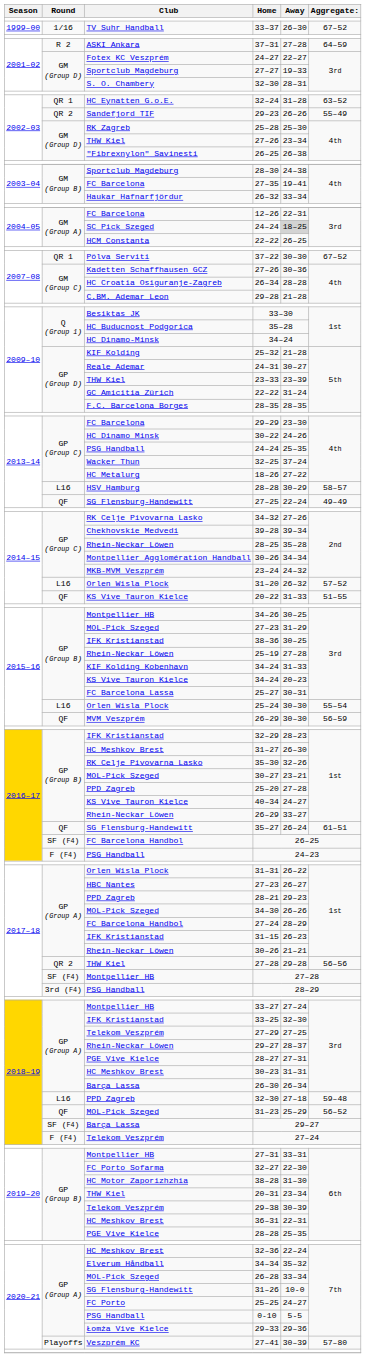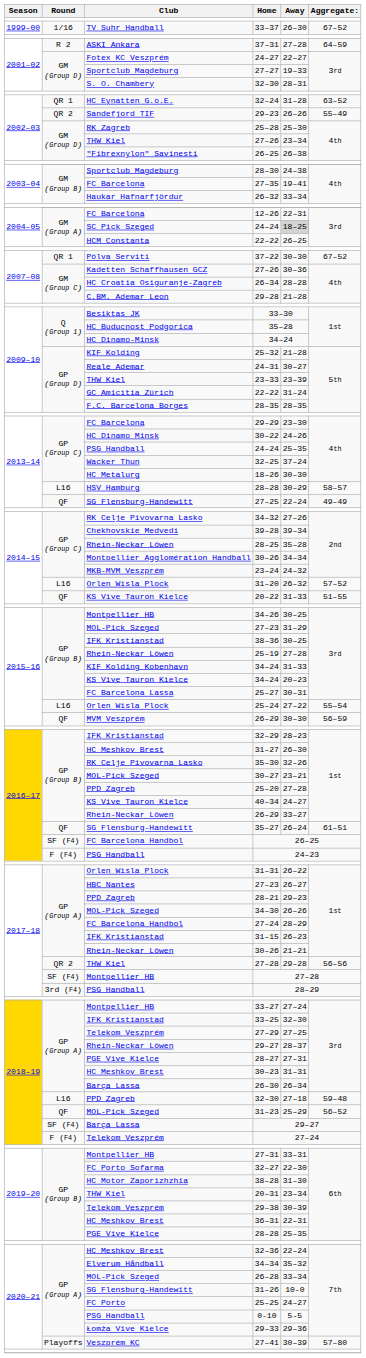 <table class="wikitable" style="text-align: left">
 <tr>
 <th>Season</th>
 <th>Round</th>
 <th>Club</th>
 <th>Home</th>
 <th>Away</th>
 <th>Aggregate:</th>
 </tr>
 <tr>
 <td colspan=7 style="text-align: center;" bgcolor=white></td>
 </tr>
 <tr>
 <td rowspan=1 bgcolor=white><a href='#'>1999–00</a></td>
 <td align=center>1/16</td>
 <td> <a href='#'>TV Suhr Handball</a></td>
 <td align=center>33–37</td>
 <td align=center>26–30</td>
 <td align=center>67–52</td>
 </tr>
 <tr>
 <td colspan=7 style="text-align: center;" bgcolor=white></td>
 </tr>
 <tr>
 <td rowspan=4 bgcolor=white><a href='#'>2001–02</a></td>
 <td align=center>R 2</td>
 <td> <a href='#'>ASKI Ankara</a></td>
 <td align=center>37–31</td>
 <td align=center>27–28</td>
 <td align=center>64–59</td>
 </tr>
 <tr>
 <td align=center rowspan=3>GM<br><em>(<small>Group D</small>)</em></td>
 <td> <a href='#'>Fotex KC Veszprém</a></td>
 <td align=center>24–27</td>
 <td align=center>22–27</td>
 <td align=center rowspan=3>3<small>rd</small></td>
 </tr>
 <tr>
 <td> <a href='#'>Sportclub Magdeburg</a></td>
 <td align=center>27–27</td>
 <td align=center>19–33</td>
 </tr>
 <tr>
 <td> <a href='#'>S. O. Chambery</a></td>
 <td align=center>32–30</td>
 <td align=center>28–31</td>
 </tr>
 <tr>
 <td colspan=7 style="text-align: center;" bgcolor=white></td>
 </tr>
 <tr>
 <td rowspan=5 bgcolor=white><a href='#'>2002–03</a></td>
 <td align=center>QR 1</td>
 <td> <a href='#'>HC Eynatten G.o.E.</a></td>
 <td align=center>32–24</td>
 <td align=center>31–28</td>
 <td align=center>63–52</td>
 </tr>
 <tr>
 <td align=center>QR 2</td>
 <td> <a href='#'>Sandefjord TIF</a></td>
 <td align=center>29–23</td>
 <td align=center>26–26</td>
 <td align=center>55–49</td>
 </tr>
 <tr>
 <td align=center rowspan=3>GM<br><em>(<small>Group D</small>)</em></td>
 <td> <a href='#'>RK Zagreb</a></td>
 <td align=center>25–28</td>
 <td align=center>25–30</td>
 <td align=center rowspan=3>4<small>th</small></td>
 </tr>
 <tr>
 <td> <a href='#'>THW Kiel</a></td>
 <td align=center>27–26</td>
 <td align=center>23–34</td>
 </tr>
 <tr>
 <td> <a href='#'>"Fibrexnylon" Savinesti</a></td>
 <td align=center>26–25</td>
 <td align=center>26–38</td>
 </tr>
 <tr>
 <td colspan=7 style="text-align: center;" bgcolor=white></td>
 </tr>
 <tr>
 <td rowspan=4 bgcolor=white><a href='#'>2003–04</a></td>
 </tr>
 <tr>
 <td align=center rowspan=3>GM<br><em>(<small>Group B</small>)</em></td>
 <td> <a href='#'>Sportclub Magdeburg</a></td>
 <td align=center>28–30</td>
 <td align=center>24–38</td>
 <td align=center rowspan=3>4<small>th</small></td>
 </tr>
 <tr>
 <td> <a href='#'>FC Barcelona</a></td>
 <td align=center>27–35</td>
 <td align=center>19–41</td>
 </tr>
 <tr>
 <td> <a href='#'>Haukar Hafnarfjördur</a></td>
 <td align=center>26–32</td>
 <td align=center>33–34</td>
 </tr>
 <tr>
 <td colspan=7 style="text-align: center;" bgcolor=white></td>
 </tr>
 <tr>
 <td rowspan=4 bgcolor=white><a href='#'>2004–05</a></td>
 </tr>
 <tr>
 <td align=center rowspan=3>GM<br><em>(<small>Group A</small>)</em></td>
 <td> <a href='#'>FC Barcelona</a></td>
 <td align=center>12–26</td>
 <td align=center>22–31</td>
 <td align=center rowspan=3>3<small>rd</small></td>
 </tr>
 <tr>
 <td> <a href='#'>SC Pick Szeged</a></td>
 <td align=center>24–24</td>
 <td align=center style="background: lightgrey;">18–25</td>
 </tr>
 <tr>
 <td> <a href='#'>HCM Constanta</a></td>
 <td align=center>22–22</td>
 <td align=center>26–25</td>
 </tr>
 <tr>
 <td colspan=7 style="text-align: center;" bgcolor=white></td>
 </tr>
 <tr>
 <td rowspan=4 bgcolor=white><a href='#'>2007–08</a></td>
 <td align=center>QR 1</td>
 <td> <a href='#'>Pölva Serviti</a></td>
 <td align=center>37–22</td>
 <td align=center>30–30</td>
 <td align=center>67–52</td>
 </tr>
 <tr>
 <td align=center rowspan=3>GM<br><em>(<small>Group C</small>)</em></td>
 <td> <a href='#'>Kadetten Schaffhausen GCZ</a></td>
 <td align=center>27–26</td>
 <td align=center>30–36</td>
 <td align=center rowspan=3>4<small>th</small></td>
 </tr>
 <tr>
 <td> <a href='#'>HC Croatia Osiguranje-Zagreb</a></td>
 <td align=center>26–34</td>
 <td align=center>28–28</td>
 </tr>
 <tr>
 <td> <a href='#'>C.BM. Ademar Leon</a></td>
 <td align=center>29–28</td>
 <td align=center>21–28</td>
 </tr>
 <tr>
 <td colspan=7 style="text-align: center;" bgcolor=white></td>
 </tr>
 <tr>
 <td rowspan=8 bgcolor=white><a href='#'>2009–10</a></td>
 <td align=center rowspan=3>Q<br><em>(<small>Group 1</small>)</em></td>
 <td> <a href='#'>Besiktas JK</a></td>
 <td align=center colspan=2>33–30</td>
 <td align=center rowspan=3>1<small>st</small></td>
 </tr>
 <tr>
 <td> <a href='#'>HC Buducnost Podgorica</a></td>
 <td align=center colspan=2>35–28</td>
 </tr>
 <tr>
 <td> <a href='#'>HC Dinamo-Minsk</a></td>
 <td align=center colspan=2>34–24</td>
 </tr>
 <tr>
 <td align=center rowspan=5>GP<br><em>(<small>Group D</small>)</em></td>
 <td> <a href='#'>KIF Kolding</a></td>
 <td align=center>25–32</td>
 <td align=center>21–28</td>
 <td align=center rowspan=5>5<small>th</small></td>
 </tr>
 <tr>
 <td> <a href='#'>Reale Ademar</a></td>
 <td align=center>24–31</td>
 <td align=center>30–27</td>
 </tr>
 <tr>
 <td> <a href='#'>THW Kiel</a></td>
 <td align=center>23–33</td>
 <td align=center>23–39</td>
 </tr>
 <tr>
 <td> <a href='#'>GC Amicitia Zürich</a></td>
 <td align=center>22–22</td>
 <td align=center>31–24</td>
 </tr>
 <tr>
 <td> <a href='#'>F.C. Barcelona Borges</a></td>
 <td align=center>28–35</td>
 <td align=center>28–35</td>
 </tr>
 <tr>
 <td colspan=7 style="text-align: center;" bgcolor=white></td>
 </tr>
 <tr>
 <td rowspan=7 bgcolor=white><a href='#'>2013–14</a></td>
 <td align=center rowspan=5>GP<br><em>(<small>Group C</small>)</em></td>
 <td> <a href='#'>FC Barcelona</a></td>
 <td align=center>29–29</td>
 <td align=center>23–30</td>
 <td align=center rowspan=5>4<small>th</small></td>
 </tr>
 <tr>
 <td> <a href='#'>HC Dinamo Minsk</a></td>
 <td align=center>30–22</td>
 <td align=center>24–26</td>
 </tr>
 <tr>
 <td> <a href='#'>PSG Handball</a></td>
 <td align=center>24–24</td>
 <td align=center>25–35</td>
 </tr>
 <tr>
 <td> <a href='#'>Wacker Thun</a></td>
 <td align=center>32–25</td>
 <td align=center>37–24</td>
 </tr>
 <tr>
 <td> <a href='#'>HC Metalurg</a></td>
 <td align=center>18–26</td>
-<td align=center>27–22</td>
+<td align=center>30–30</td>
 </tr>
 <tr>
 <td align=center>L16</td>
 <td> <a href='#'>HSV Hamburg</a></td>
 <td align=center>28–28</td>
 <td align=center>30–29</td>
 <td align=center>58–57</td>
 </tr>
 <tr>
 <td align=center>QF</td>
 <td> <a href='#'>SG Flensburg-Handewitt</a></td>
 <td align=center>27–25</td>
 <td align=center>22–24</td>
 <td align=center>49–49</td>
 </tr>
 <tr>
 <td colspan=7 style="text-align: center;" bgcolor=white></td>
 </tr>
 <tr>
 <td rowspan=7 bgcolor=white><a href='#'>2014–15</a></td>
 <td align=center rowspan=5>GP<br><em>(<small>Group C</small>)</em></td>
 <td> <a href='#'>RK Celje Pivovarna Lasko</a></td>
 <td align=center>34–32</td>
 <td align=center>27–26</td>
 <td align=center rowspan=5>2<small>nd</small></td>
 </tr>
 <tr>
 <td> <a href='#'>Chekhovskie Medvedi</a></td>
 <td align=center>39–28</td>
 <td align=center>39–34</td>
 </tr>
 <tr>
 <td> <a href='#'>Rhein-Neckar Löwen</a></td>
 <td align=center>28–25</td>
 <td align=center>35–28</td>
 </tr>
 <tr>
 <td> <a href='#'>Montpellier Agglomération Handball</a></td>
 <td align=center>30–26</td>
 <td align=center>34–34</td>
 </tr>
 <tr>
 <td> <a href='#'>MKB-MVM Veszprém</a></td>
 <td align=center>23–24</td>
 <td align=center>24–32</td>
 </tr>
 <tr>
 <td align=center>L16</td>
 <td> <a href='#'>Orlen Wisla Plock</a></td>
 <td align=center>31–20</td>
 <td align=center>26–32</td>
 <td align=center>57–52</td>
 </tr>
 <tr>
 <td align=center>QF</td>
 <td> <a href='#'>KS Vive Tauron Kielce</a></td>
 <td align=center>20–22</td>
 <td align=center>31–33</td>
 <td align=center>51–55</td>
 </tr>
 <tr>
 <td colspan=7 style="text-align: center;" bgcolor=white></td>
 </tr>
 <tr>
 <td rowspan=9 bgcolor=white><a href='#'>2015–16</a></td>
 <td align=center rowspan=7>GP<br><em>(<small>Group B</small>)</em></td>
 <td> <a href='#'>Montpellier HB</a></td>
 <td align=center>34–26</td>
 <td align=center>30–25</td>
 <td align=center rowspan=7>3<small>rd</small></td>
 </tr>
 <tr>
 <td> <a href='#'>MOL-Pick Szeged</a></td>
 <td align=center>27–23</td>
 <td align=center>31–29</td>
 </tr>
 <tr>
 <td> <a href='#'>IFK Kristianstad</a></td>
 <td align=center>38–36</td>
 <td align=center>30–25</td>
 </tr>
 <tr>
 <td> <a href='#'>Rhein-Neckar Löwen</a></td>
 <td align=center>25–19</td>
 <td align=center>27–28</td>
 </tr>
 <tr>
 <td> <a href='#'>KIF Kolding Kobenhavn</a></td>
 <td align=center>34–24</td>
 <td align=center>31–33</td>
 </tr>
 <tr>
 <td> <a href='#'>KS Vive Tauron Kielce</a></td>
 <td align=center>34–24</td>
 <td align=center>20–23</td>
 </tr>
 <tr>
 <td> <a href='#'>FC Barcelona Lassa</a></td>
 <td align=center>25–27</td>
 <td align=center>30–31</td>
 </tr>
 <tr>
 <td align=center>L16</td>
 <td> <a href='#'>Orlen Wisla Plock</a></td>
 <td align=center>25–24</td>
-<td align=center>30–30</td>
+<td align=center>27–22</td>
 <td align=center>55–54</td>
 </tr>
 <tr>
 <td align=center>QF</td>
 <td> <a href='#'>MVM Veszprém</a></td>
 <td align=center>26–29</td>
 <td align=center>30–30</td>
 <td align=center>56–59</td>
 </tr>
 <tr>
 <td colspan=7 style="text-align: center;" bgcolor=white></td>
 </tr>
 <tr>
 <td rowspan=10 bgcolor=gold><a href='#'>2016–17</a></td>
 <td align=center rowspan=7>GP<br><em>(<small>Group B</small>)</em></td>
 <td> <a href='#'>IFK Kristianstad</a></td>
 <td align=center>32–29</td>
 <td align=center>28–23</td>
 <td align=center rowspan=7>1<small>st</small></td>
 </tr>
 <tr>
 <td> <a href='#'>HC Meshkov Brest</a></td>
 <td align=center>31–27</td>
 <td align=center>26–30</td>
 </tr>
 <tr>
 <td> <a href='#'>RK Celje Pivovarna Lasko</a></td>
 <td align=center>35–30</td>
 <td align=center>32–26</td>
 </tr>
 <tr>
 <td> <a href='#'>MOL-Pick Szeged</a></td>
 <td align=center>30–27</td>
 <td align=center>23–21</td>
 </tr>
 <tr>
 <td> <a href='#'>PPD Zagreb</a></td>
 <td align=center>25–20</td>
 <td align=center>27–28</td>
 </tr>
 <tr>
 <td> <a href='#'>KS Vive Tauron Kielce</a></td>
 <td align=center>40–34</td>
 <td align=center>24–27</td>
 </tr>
 <tr>
 <td> <a href='#'>Rhein-Neckar Löwen</a></td>
 <td align=center>26–29</td>
 <td align=center>33–27</td>
 </tr>
 <tr>
 <td align=center>QF</td>
 <td> <a href='#'>SG Flensburg-Handewitt</a></td>
 <td align=center>35–27</td>
 <td align=center>26–24</td>
 <td align=center>61–51</td>
 </tr>
 <tr>
 <td align=center>SF (<small>F4</small>)</td>
 <td> <a href='#'>FC Barcelona Handbol</a></td>
 <td align=center colspan=3>26–25</td>
 </tr>
 <tr>
 <td align=center>F (<small>F4</small>)</td>
 <td> <a href='#'>PSG Handball</a></td>
 <td align=center colspan=3>24–23</td>
 </tr>
 <tr>
 <td colspan=7 style="text-align: center;" bgcolor=white></td>
 </tr>
 <tr>
 <td rowspan=10 bgcolor=white><a href='#'>2017–18</a></td>
 <td align=center rowspan=7>GP<br><em>(<small>Group A</small>)</em></td>
 <td> <a href='#'>Orlen Wisla Plock</a></td>
 <td align=center>31–31</td>
 <td align=center>26–22</td>
 <td align=center rowspan=7>1<small>st</small></td>
 </tr>
 <tr>
 <td> <a href='#'>HBC Nantes</a></td>
 <td align=center>27–23</td>
 <td align=center>26–27</td>
 </tr>
 <tr>
 <td> <a href='#'>PPD Zagreb</a></td>
 <td align=center>28–21</td>
 <td align=center>29–23</td>
 </tr>
 <tr>
 <td> <a href='#'>MOL-Pick Szeged</a></td>
 <td align=center>34–30</td>
 <td align=center>26–26</td>
 </tr>
 <tr>
 <td> <a href='#'>FC Barcelona Handbol</a></td>
 <td align=center>27–24</td>
 <td align=center>28–29</td>
 </tr>
 <tr>
 <td> <a href='#'>IFK Kristianstad</a></td>
 <td align=center>31–15</td>
 <td align=center>26–23</td>
 </tr>
 <tr>
 <td> <a href='#'>Rhein-Neckar Löwen</a></td>
 <td align=center>30–26</td>
 <td align=center>21–21</td>
 </tr>
 <tr>
 <td align=center>QR 2</td>
 <td> <a href='#'>THW Kiel</a></td>
 <td align=center>27–28</td>
 <td align=center>29–28</td>
 <td align=center>56–56</td>
 </tr>
 <tr>
 <td align=center>SF (<small>F4</small>)</td>
 <td> <a href='#'>Montpellier HB</a></td>
 <td align=center colspan=3>27–28</td>
 </tr>
 <tr>
 <td align=center>3rd (<small>F4</small>)</td>
 <td> <a href='#'>PSG Handball</a></td>
 <td align=center colspan=3>28–29</td>
 </tr>
 <tr>
 <td colspan=7 style="text-align: center;" bgcolor=white></td>
 </tr>
 <tr>
 <td rowspan=11 bgcolor=gold><a href='#'>2018–19</a></td>
 <td align=center rowspan=7>GP<br><em>(<small>Group A</small>)</em></td>
 <td> <a href='#'>Montpellier HB</a></td>
 <td align=center>33–27</td>
 <td align=center>27–24</td>
 <td align=center rowspan=7>3<small>rd</small></td>
 </tr>
 <tr>
 <td> <a href='#'>IFK Kristianstad</a></td>
 <td align=center>33–25</td>
 <td align=center>32–30</td>
 </tr>
 <tr>
 <td> <a href='#'>Telekom Veszprém</a></td>
 <td align=center>27–29</td>
 <td align=center>27–25</td>
 </tr>
 <tr>
 <td> <a href='#'>Rhein-Neckar Löwen</a></td>
 <td align=center>29–27</td>
 <td align=center>28–37</td>
 </tr>
 <tr>
 <td> <a href='#'>PGE Vive Kielce</a></td>
 <td align=center>28–27</td>
 <td align=center>27–31</td>
 </tr>
 <tr>
 <td> <a href='#'>HC Meshkov Brest</a></td>
 <td align=center>30–23</td>
 <td align=center>31–31</td>
 </tr>
 <tr>
 <td> <a href='#'>Barça Lassa</a></td>
 <td align=center>26–30</td>
 <td align=center>26–34</td>
 </tr>
 <tr>
 <td align=center>L16</td>
 <td> <a href='#'>PPD Zagreb</a></td>
 <td align=center>32–30</td>
 <td align=center>27–18</td>
 <td align=center>59–48</td>
 </tr>
 <tr>
 <td align=center>QF</td>
 <td> <a href='#'>MOL-Pick Szeged</a></td>
 <td align=center>31–23</td>
 <td align=center>25–29</td>
 <td align=center>56–52</td>
 </tr>
 <tr>
 <td align=center>SF (<small>F4</small>)</td>
 <td> <a href='#'>Barça Lassa</a></td>
 <td align=center colspan=3>29–27</td>
 </tr>
 <tr>
 <td align=center>F (<small>F4</small>)</td>
 <td> <a href='#'>Telekom Veszprém</a></td>
 <td align=center colspan=3>27–24</td>
 </tr>
 <tr>
 <td colspan=7 style="text-align: center;" bgcolor=white></td>
 </tr>
 <tr>
 <td rowspan=7 bgcolor=white><a href='#'>2019–20</a></td>
 <td align=center rowspan=7>GP<br><em>(<small>Group B</small>)</em></td>
 <td> <a href='#'>Montpellier HB</a></td>
 <td align=center>27–31</td>
 <td align=center>33–31</td>
 <td align=center rowspan=7>6<small>th</small></td>
 </tr>
 <tr>
 <td> <a href='#'>FC Porto Sofarma</a></td>
 <td align=center>32–27</td>
 <td align=center>22–30</td>
 </tr>
 <tr>
 <td> <a href='#'>HC Motor Zaporizhzhia</a></td>
 <td align=center>38–28</td>
 <td align=center>31–30</td>
 </tr>
 <tr>
 <td> <a href='#'>THW Kiel</a></td>
 <td align=center>20–31</td>
 <td align=center>23–34</td>
 </tr>
 <tr>
 <td> <a href='#'>Telekom Veszprém</a></td>
 <td align=center>29–38</td>
 <td align=center>30–39</td>
 </tr>
 <tr>
 <td> <a href='#'>HC Meshkov Brest</a></td>
 <td align=center>36–31</td>
 <td align=center>22–31</td>
 </tr>
 <tr>
 <td> <a href='#'>PGE Vive Kielce</a></td>
 <td align=center>28–28</td>
 <td align=center>25–35</td>
 </tr>
 <tr>
 <td colspan=7 style="text-align: center;" bgcolor=white></td>
 </tr>
 <tr>
 <td rowspan=8 bgcolor=white><a href='#'>2020–21</a></td>
 <td align=center rowspan=7>GP<br><em>(<small>Group A</small>)</em></td>
 <td> <a href='#'>HC Meshkov Brest</a></td>
 <td align=center>32–36</td>
 <td align=center>22–24</td>
 <td align=center rowspan=7>7<small>th</small></td>
 </tr>
 <tr>
 <td> <a href='#'>Elverum Håndball</a></td>
 <td align=center>34–34</td>
 <td align=center>35–32</td>
 </tr>
 <tr>
 <td> <a href='#'>MOL-Pick Szeged</a></td>
 <td align=center>26–28</td>
 <td align=center>33–34</td>
 </tr>
 <tr>
 <td> <a href='#'>SG Flensburg-Handewitt</a></td>
 <td align=center>31–26</td>
 <td align=center>10-0</td>
 </tr>
 <tr>
 <td> <a href='#'>FC Porto</a></td>
 <td align=center>25–25</td>
 <td align=center>24–27</td>
 </tr>
 <tr>
 <td> <a href='#'>PSG Handball</a></td>
 <td align=center>0-10</td>
 <td align=center>5-5</td>
 </tr>
 <tr>
 <td> <a href='#'>Łomża Vive Kielce</a></td>
 <td align=center>29–33</td>
 <td align=center>29–36</td>
 </tr>
 <tr>
 <td align=center>Playoffs</td>
 <td> <a href='#'>Veszprém KC</a></td>
 <td align=center>27–41</td>
 <td align=center>30–39</td>
 <td align=center>57–80</td>
 </tr>
 <tr>
 <td colspan=7 style="text-align: center;" bgcolor=white></td>
 </tr>
 <tr>
 </tr>
 </table>
